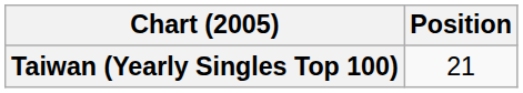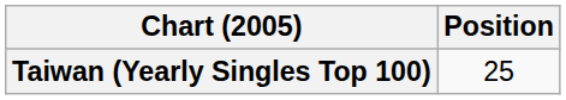 <table class="wikitable plainrowheaders" style="text-align:center">
 <tr>
 <th scope="col">Chart (2005)</th>
 <th scope="col">Position</th>
 </tr>
 <tr>
 <th scope="row">Taiwan (Yearly Singles Top 100)</th>
-<td>21</td>
+<td>25</td>
 </tr>
 </table>
